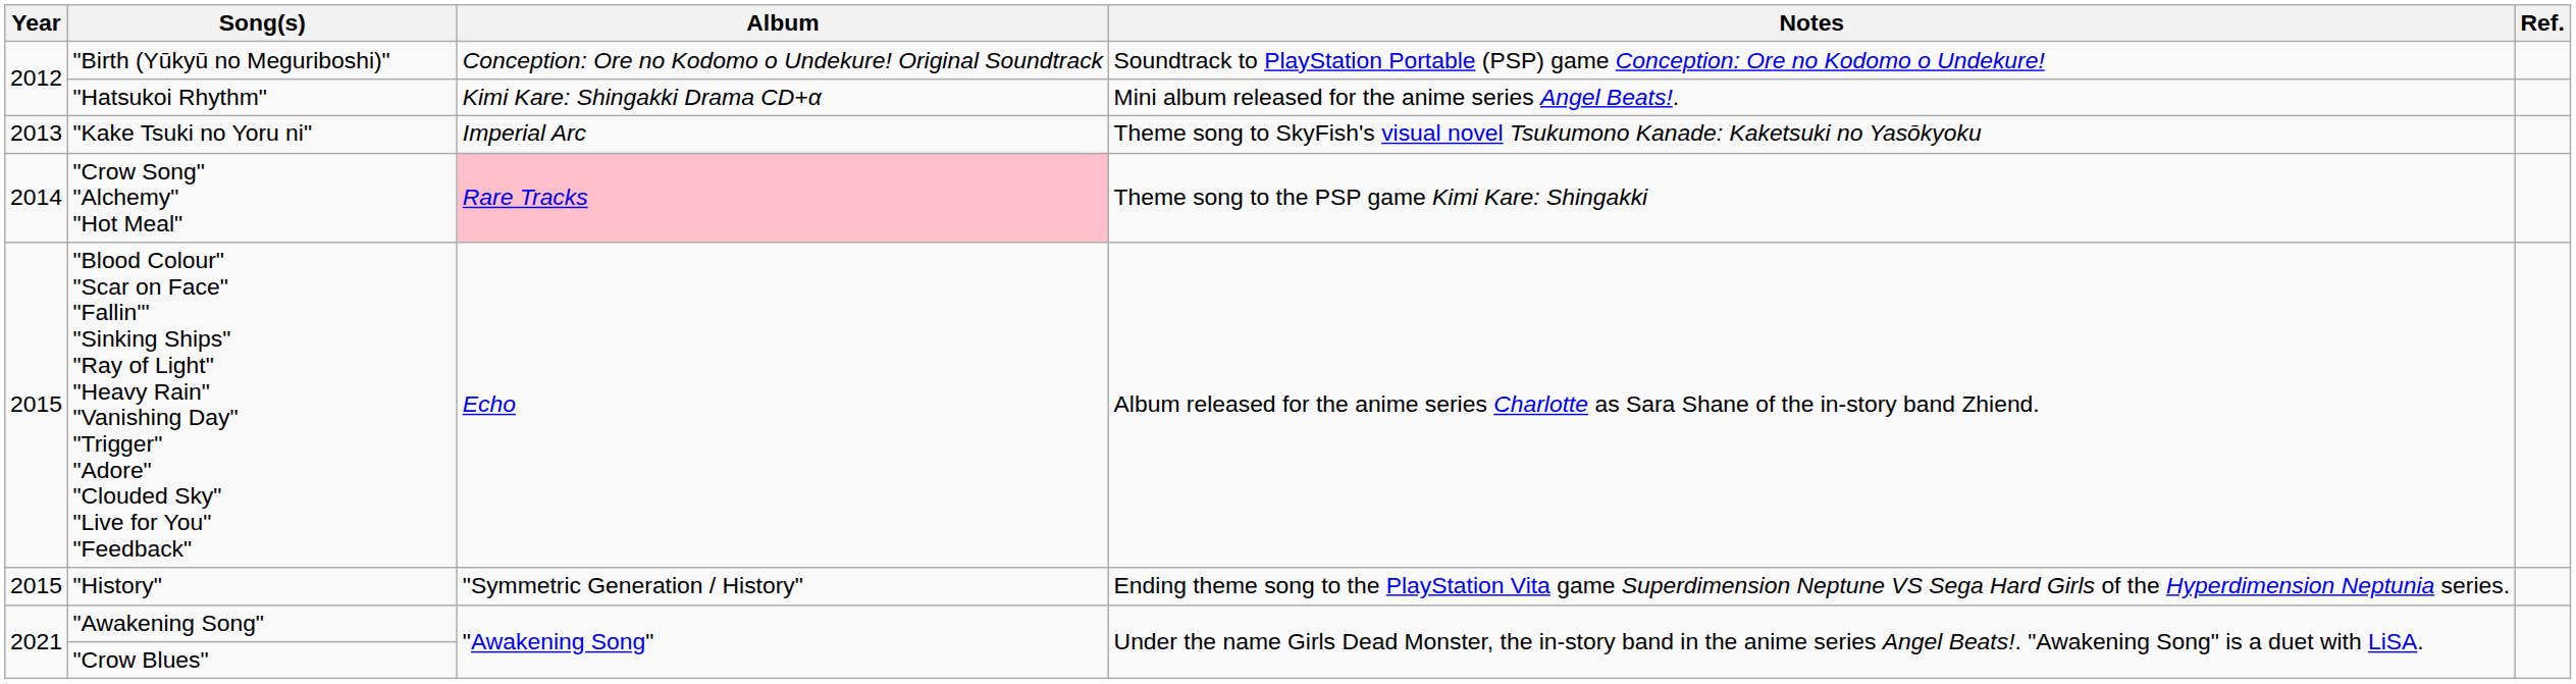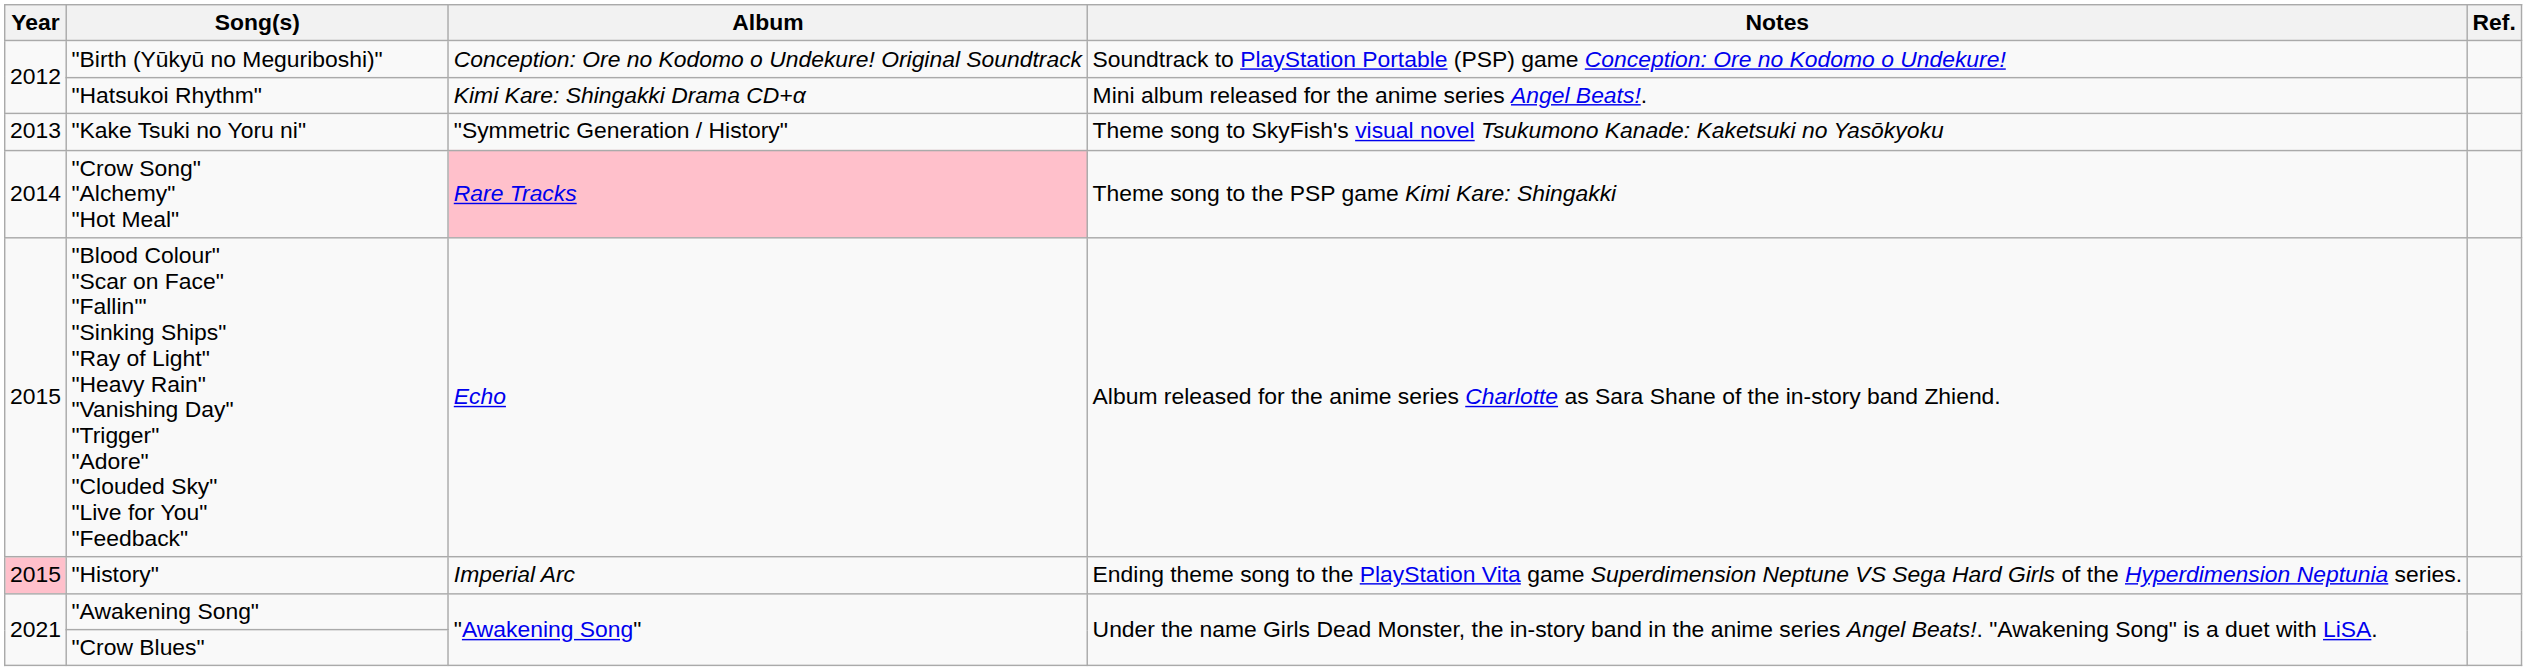 <table class="wikitable" border="1">
 <tr>
 <th rowspan="1">Year</th>
 <th rowspan="1" width="260">Song(s)</th>
 <th rowspan="1">Album</th>
 <th rowspan="1">Notes</th>
 <th rowspan="1">Ref.</th>
 </tr>
 <tr>
 <td rowspan="2">2012</td>
 <td>"Birth (Yūkyū no Meguriboshi)"</td>
 <td><em>Conception: Ore no Kodomo o Undekure! Original Soundtrack</em></td>
 <td>Soundtrack to <a href='#'>PlayStation Portable</a> (PSP) game <em><a href='#'>Conception: Ore no Kodomo o Undekure!</a></em></td>
 <td></td>
 </tr>
 <tr>
 <td>"Hatsukoi Rhythm"</td>
 <td><em>Kimi Kare: Shingakki Drama CD+α</em></td>
 <td>Mini album released for the anime series <em><a href='#'>Angel Beats!</a></em>.</td>
 <td></td>
 </tr>
 <tr>
 <td>2013</td>
 <td>"Kake Tsuki no Yoru ni"</td>
-<td><em>Imperial Arc</em></td>
+<td>"Symmetric Generation / History"</td>
 <td>Theme song to SkyFish's <a href='#'>visual novel</a> <em>Tsukumono Kanade: Kaketsuki no Yasōkyoku</em></td>
 <td></td>
 </tr>
 <tr>
 <td>2014</td>
 <td>"Crow Song"<br>"Alchemy"<br>"Hot Meal"</td>
 <td style="background: pink;"><em><a href='#'>Rare Tracks</a></em></td>
 <td>Theme song to the PSP game <em>Kimi Kare: Shingakki</em></td>
 <td></td>
 </tr>
 <tr>
 <td>2015</td>
 <td>"Blood Colour"<br>"Scar on Face"<br>"Fallin'"<br>"Sinking Ships"<br>"Ray of Light"<br>"Heavy Rain"<br>"Vanishing Day"<br>"Trigger"<br>"Adore"<br>"Clouded Sky"<br>"Live for You"<br>"Feedback"</td>
 <td><em><a href='#'>Echo</a></em></td>
 <td>Album released for the anime series <em><a href='#'>Charlotte</a></em> as Sara Shane of the in-story band Zhiend.</td>
 <td></td>
 </tr>
 <tr>
-<td>2015</td>
+<td style="background: pink;">2015</td>
 <td>"History"</td>
-<td>"Symmetric Generation / History"</td>
+<td><em>Imperial Arc</em></td>
 <td>Ending theme song to the <a href='#'>PlayStation Vita</a> game <em>Superdimension Neptune VS Sega Hard Girls</em> of the <em><a href='#'>Hyperdimension Neptunia</a></em> series.</td>
 <td></td>
 </tr>
 <tr>
 <td rowspan="2">2021</td>
 <td>"Awakening Song"</td>
 <td rowspan="2">"<a href='#'>Awakening Song</a>"</td>
 <td rowspan="2">Under the name Girls Dead Monster, the in-story band in the anime series <em>Angel Beats!</em>. "Awakening Song" is a duet with <a href='#'>LiSA</a>.</td>
 <td rowspan="2"></td>
 </tr>
 <tr>
 <td>"Crow Blues"</td>
 </tr>
 </table>
